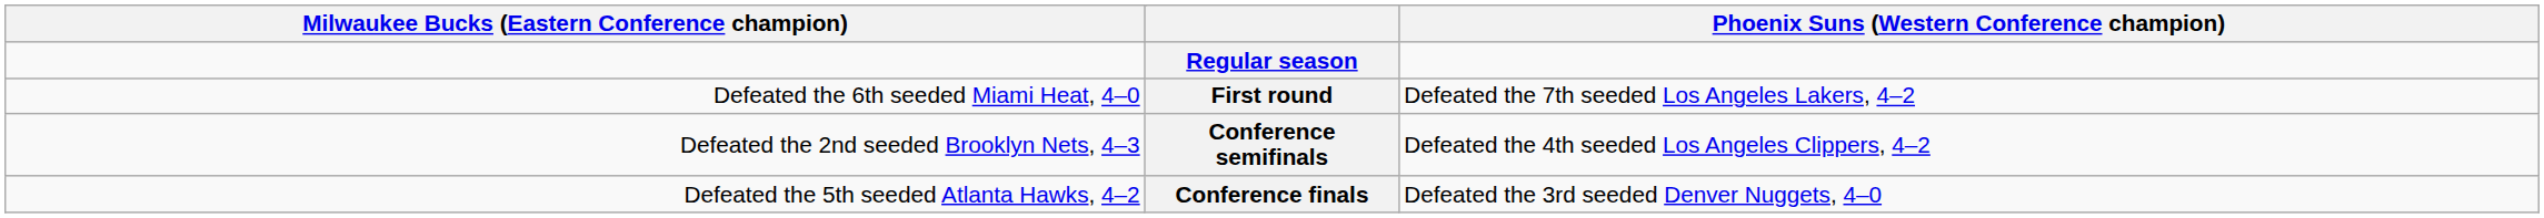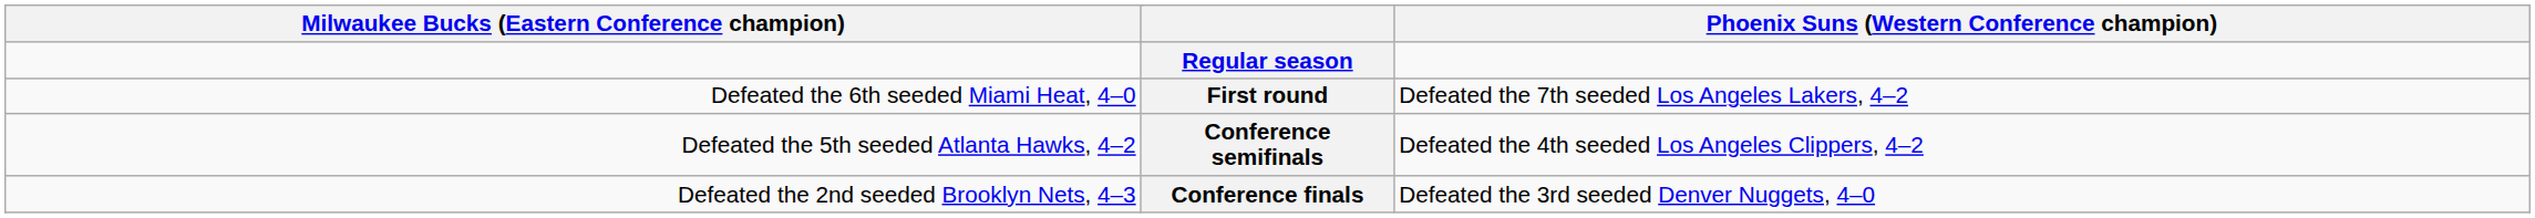 <table style="width:100%; font-size:90%" class="wikitable">
 <tr valign=top>
 <th colspan="2" style="width:45%;"><a href='#'>Milwaukee Bucks</a> (<a href='#'>Eastern Conference</a> champion)</th>
 <th></th>
 <th colspan="2" style="width:45%;"><a href='#'>Phoenix Suns</a> (<a href='#'>Western Conference</a> champion)</th>
 </tr>
 <tr>
 <td align=right><br></td>
 <th colspan=2><a href='#'>Regular season</a></th>
 <td></td>
 </tr>
 <tr>
 <td align=right>Defeated the 6th seeded <a href='#'>Miami Heat</a>, <a href='#'>4–0</a></td>
 <th colspan=2>First round</th>
 <td align=left>Defeated the 7th seeded <a href='#'>Los Angeles Lakers</a>, <a href='#'>4–2</a></td>
 </tr>
 <tr>
-<td align=right>Defeated the 2nd seeded <a href='#'>Brooklyn Nets</a>, <a href='#'>4–3</a></td>
+<td align=right>Defeated the 5th seeded <a href='#'>Atlanta Hawks</a>, <a href='#'>4–2</a></td>
 <th colspan=2>Conference semifinals</th>
 <td align=left>Defeated the 4th seeded <a href='#'>Los Angeles Clippers</a>, <a href='#'>4–2</a></td>
 </tr>
 <tr>
-<td align=right>Defeated the 5th seeded <a href='#'>Atlanta Hawks</a>, <a href='#'>4–2</a></td>
+<td align=right>Defeated the 2nd seeded <a href='#'>Brooklyn Nets</a>, <a href='#'>4–3</a></td>
 <th colspan=2>Conference finals</th>
 <td align=left>Defeated the 3rd seeded <a href='#'>Denver Nuggets</a>, <a href='#'>4–0</a></td>
 </tr>
 </table>
